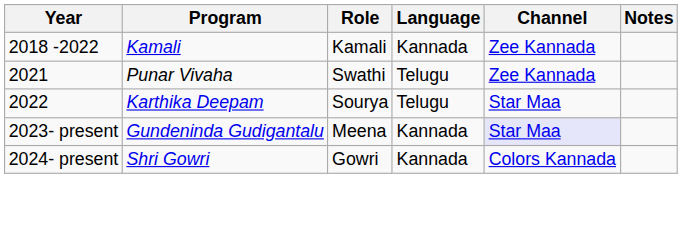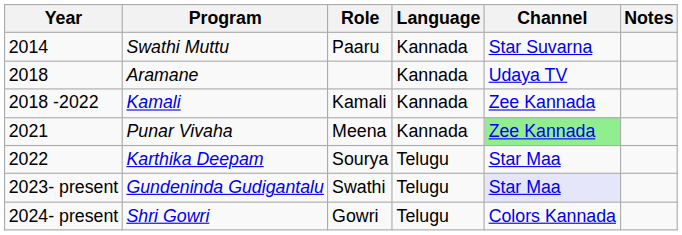 <table class="wikitable">
 <tr>
 <th>Year</th>
 <th>Program</th>
 <th>Role</th>
 <th>Language</th>
 <th>Channel</th>
 <th>Notes</th>
+</tr>
+<tr>
+<td>2014</td>
+<td><em>Swathi Muttu</em></td>
+<td>Paaru</td>
+<td>Kannada</td>
+<td><a href='#'>Star Suvarna</a></td>
+<td></td>
+</tr>
+<tr>
+<td>2018</td>
+<td><em>Aramane</em></td>
+<td></td>
+<td>Kannada</td>
+<td><a href='#'>Udaya TV</a></td>
+<td></td>
 </tr>
 <tr>
 <td>2018 -2022</td>
 <td><em><a href='#'>Kamali</a></em></td>
 <td>Kamali</td>
 <td>Kannada</td>
 <td><a href='#'>Zee Kannada</a></td>
 <td></td>
 </tr>
 <tr>
 <td>2021</td>
 <td><em>Punar Vivaha</em></td>
-<td>Swathi</td>
-<td>Telugu</td>
-<td><a href='#'>Zee Kannada</a></td>
+<td>Meena</td>
+<td>Kannada</td>
+<td style="background: lightgreen;"><a href='#'>Zee Kannada</a></td>
 <td></td>
 </tr>
 <tr>
 <td>2022</td>
 <td><em><a href='#'>Karthika Deepam</a></em></td>
 <td>Sourya</td>
 <td>Telugu</td>
 <td><a href='#'>Star Maa</a></td>
 <td></td>
 </tr>
 <tr>
 <td>2023- present</td>
 <td><em><a href='#'>Gundeninda Gudigantalu</a></em></td>
-<td>Meena</td>
-<td>Kannada</td>
+<td>Swathi</td>
+<td>Telugu</td>
 <td style="background: lavender;"><a href='#'>Star Maa</a></td>
 <td></td>
 </tr>
 <tr>
 <td>2024- present</td>
 <td><em><a href='#'>Shri Gowri</a></em></td>
 <td>Gowri</td>
-<td>Kannada</td>
+<td>Telugu</td>
 <td><a href='#'>Colors Kannada</a></td>
 <td></td>
 </tr>
 </table>
